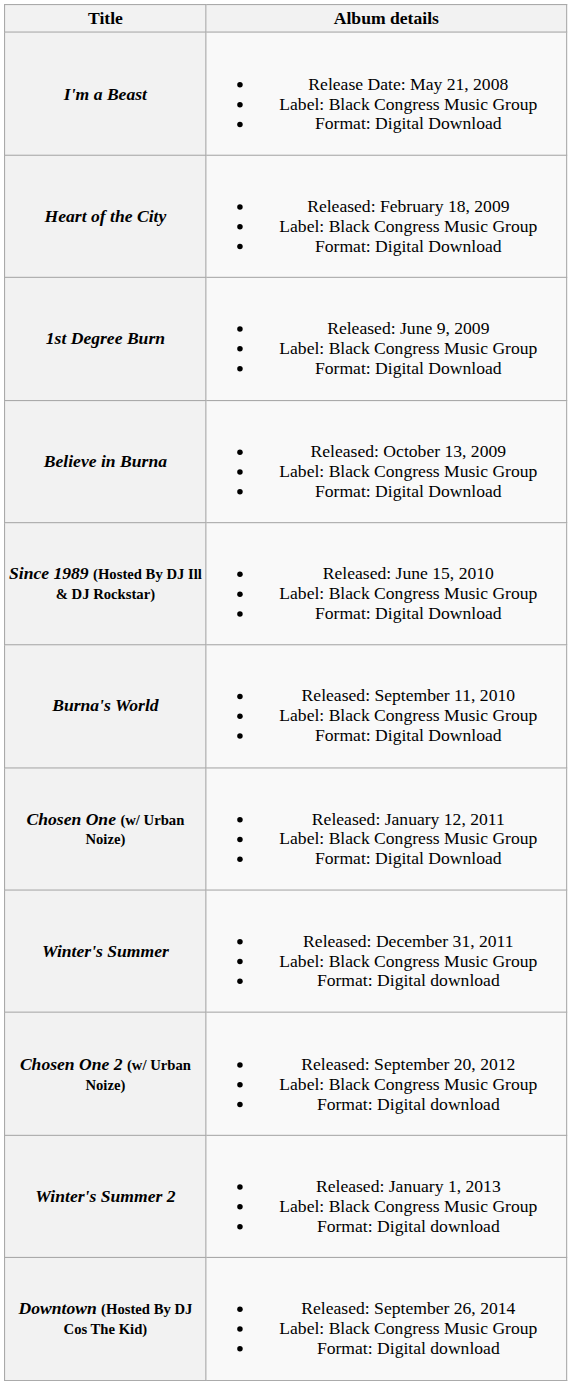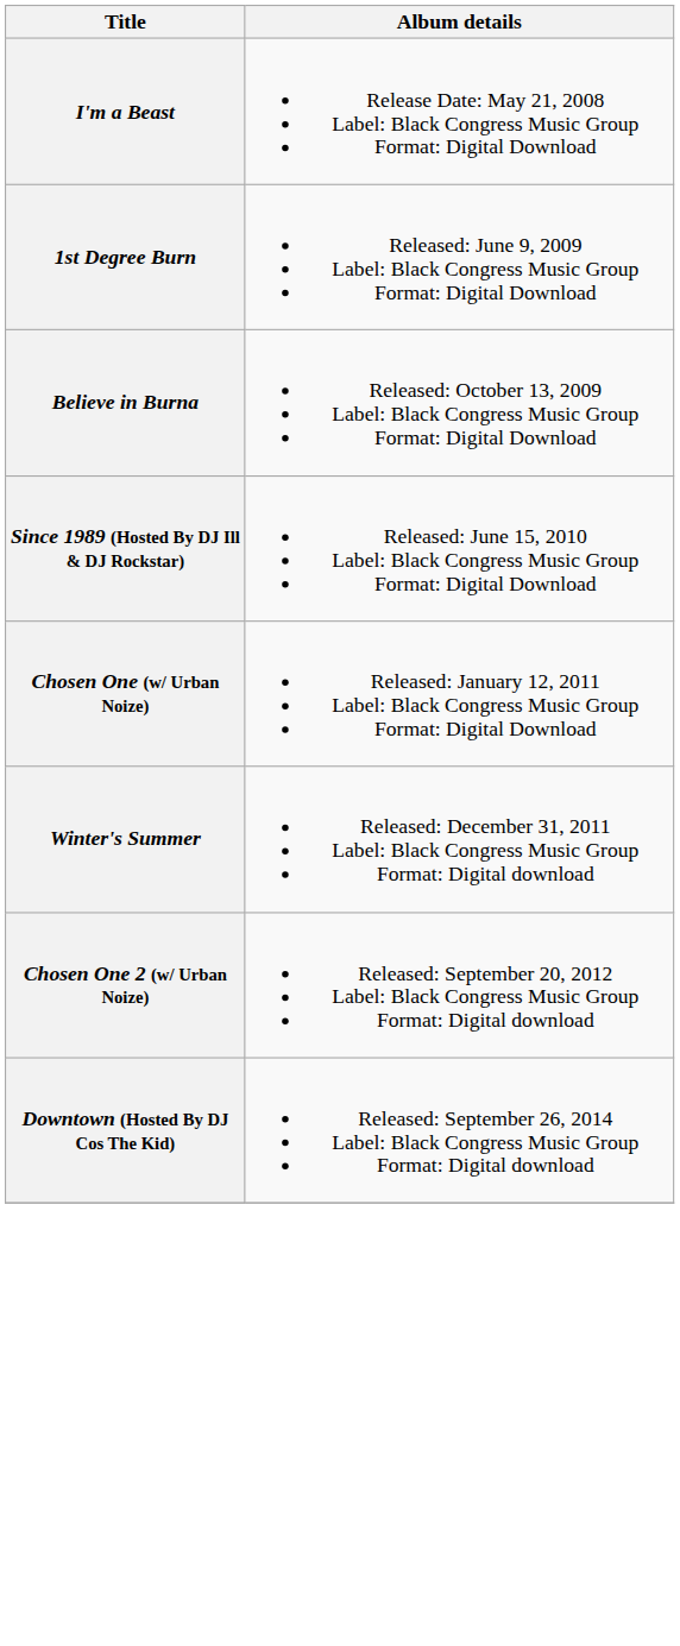 <table class="wikitable plainrowheaders" style="text-align:center;">
 <tr>
 <th scope="col" style="width:11em;">Title</th>
 <th scope="col" style="width:20em;">Album details</th>
 </tr>
 <tr>
 <th scope="row"><em>I'm a Beast</em></th>
 <td><br><ul><li>Release Date: May 21, 2008</li><li>Label: Black Congress Music Group</li><li>Format: Digital Download</li></ul></td>
-</tr>
-<tr>
-<th scope="row"><em>Heart of the City</em></th>
-<td><br><ul><li>Released: February 18, 2009</li><li>Label: Black Congress Music Group</li><li>Format: Digital Download</li></ul></td>
 </tr>
 <tr>
 <th scope="row"><em>1st Degree Burn</em></th>
 <td><br><ul><li>Released: June 9, 2009</li><li>Label: Black Congress Music Group</li><li>Format: Digital Download</li></ul></td>
 </tr>
 <tr>
 <th scope="row"><em>Believe in Burna</em></th>
 <td><br><ul><li>Released: October 13, 2009</li><li>Label: Black Congress Music Group</li><li>Format: Digital Download</li></ul></td>
 </tr>
 <tr>
 <th scope="row"><em>Since 1989</em> <small>(Hosted By DJ Ill & DJ Rockstar)</small></th>
 <td><br><ul><li>Released: June 15, 2010</li><li>Label: Black Congress Music Group</li><li>Format: Digital Download</li></ul></td>
 </tr>
 <tr>
-<th scope="row"><em>Burna's World</em></th>
-<td><br><ul><li>Released: September 11, 2010</li><li>Label: Black Congress Music Group</li><li>Format: Digital Download</li></ul></td>
-</tr>
-<tr>
 <th scope="row"><em>Chosen One</em> <small>(w/ Urban Noize)</small></th>
 <td><br><ul><li>Released: January 12, 2011</li><li>Label: Black Congress Music Group</li><li>Format: Digital Download</li></ul></td>
 </tr>
 <tr>
 <th scope="row"><em>Winter's Summer</em></th>
 <td><br><ul><li>Released: December 31, 2011</li><li>Label: Black Congress Music Group</li><li>Format: Digital download</li></ul></td>
 </tr>
 <tr>
 <th scope="row"><em>Chosen One 2</em> <small>(w/ Urban Noize)</small></th>
 <td><br><ul><li>Released: September 20, 2012</li><li>Label: Black Congress Music Group</li><li>Format: Digital download</li></ul></td>
 </tr>
 <tr>
-<th scope="row"><em>Winter's Summer 2</em></th>
-<td><br><ul><li>Released: January 1, 2013</li><li>Label: Black Congress Music Group</li><li>Format: Digital download</li></ul></td>
-</tr>
-<tr>
 <th scope="row"><em>Downtown</em> <small>(Hosted By DJ Cos The Kid)</small></th>
 <td><br><ul><li>Released: September 26, 2014</li><li>Label: Black Congress Music Group</li><li>Format: Digital download</li></ul></td>
 </tr>
 <tr>
 </tr>
 </table>
